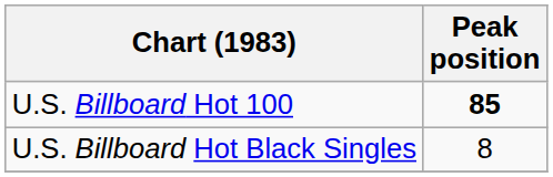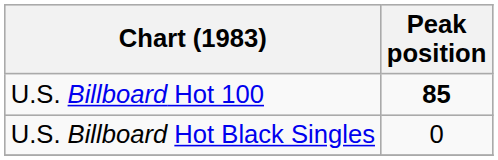 <table class="wikitable sortable">
 <tr>
 <th>Chart (1983)</th>
 <th>Peak<br>position</th>
 </tr>
 <tr>
 <td>U.S. <a href='#'><em>Billboard</em> Hot 100</a></td>
 <td align="center"><strong>85</strong></td>
 </tr>
 <tr>
 <td>U.S. <em>Billboard</em> <a href='#'>Hot Black Singles</a></td>
-<td align="center">8</td>
+<td align="center">0</td>
 </tr>
 <tr>
 </tr>
 </table>
